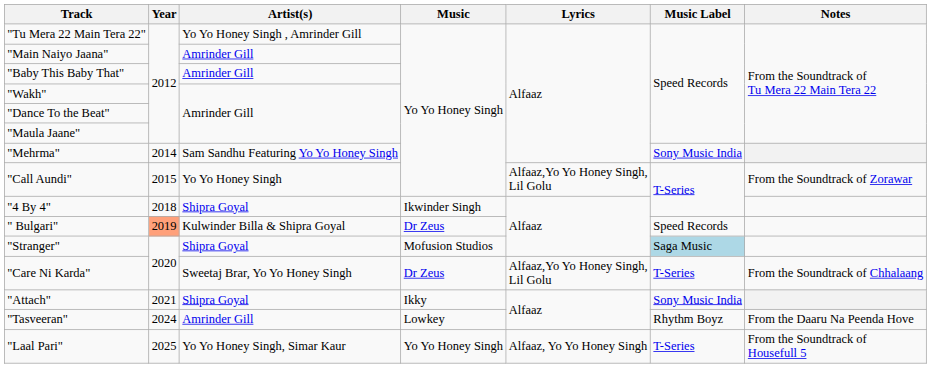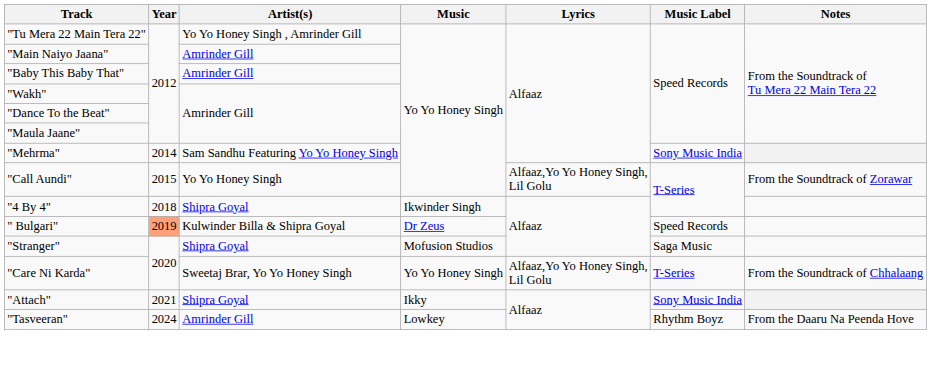 <table class="wikitable">
 <tr>
 <th>Track</th>
 <th>Year</th>
 <th>Artist(s)</th>
 <th>Music</th>
 <th>Lyrics</th>
 <th>Music Label</th>
 <th>Notes</th>
 </tr>
 <tr>
 <td>"Tu Mera 22 Main Tera 22"</td>
 <td rowspan="6">2012</td>
 <td>Yo Yo Honey Singh , Amrinder Gill</td>
 <td rowspan="8">Yo Yo Honey Singh</td>
 <td rowspan="7">Alfaaz</td>
 <td rowspan="6">Speed Records</td>
 <td rowspan="6">From the Soundtrack of<br><a href='#'>Tu Mera 22 Main Tera 22</a></td>
 </tr>
 <tr>
 <td>"Main Naiyo Jaana"</td>
 <td><a href='#'>Amrinder Gill</a></td>
 </tr>
 <tr>
 <td>"Baby This Baby That"</td>
 <td><a href='#'>Amrinder Gill</a></td>
 </tr>
 <tr>
 <td>"Wakh"</td>
 <td rowspan="3">Amrinder Gill</td>
 </tr>
 <tr>
 <td>"Dance To the Beat"</td>
 </tr>
 <tr>
 <td>"Maula Jaane"</td>
 </tr>
 <tr>
 <td>"Mehrma"</td>
 <td>2014</td>
 <td>Sam Sandhu Featuring <a href='#'>Yo Yo Honey Singh</a></td>
 <td><a href='#'>Sony Music India</a></td>
 <th></th>
 </tr>
 <tr>
 <td>"Call Aundi"</td>
 <td>2015</td>
 <td>Yo Yo Honey Singh</td>
 <td>Alfaaz,Yo Yo Honey Singh,<br>Lil Golu</td>
 <td rowspan="2"><a href='#'>T-Series</a></td>
 <td>From the Soundtrack of <a href='#'>Zorawar</a></td>
 </tr>
 <tr>
 <td>"4 By 4"</td>
 <td>2018</td>
 <td><a href='#'>Shipra Goyal</a></td>
 <td>Ikwinder Singh</td>
 <td rowspan="3">Alfaaz</td>
 <td></td>
 </tr>
 <tr>
 <td>" Bulgari"</td>
 <td style="background: lightsalmon;">2019</td>
 <td>Kulwinder Billa & Shipra Goyal</td>
 <td><a href='#'>Dr Zeus</a></td>
 <td>Speed Records</td>
 <td></td>
 </tr>
 <tr>
 <td>"Stranger"</td>
 <td rowspan="2">2020</td>
 <td><a href='#'>Shipra Goyal</a></td>
 <td>Mofusion Studios</td>
-<td style="background: lightblue;">Saga Music</td>
+<td>Saga Music</td>
 <td></td>
 </tr>
 <tr>
 <td>"Care Ni Karda"</td>
 <td>Sweetaj Brar, Yo Yo Honey Singh</td>
-<td><a href='#'>Dr Zeus</a></td>
+<td>Yo Yo Honey Singh</td>
 <td>Alfaaz,Yo Yo Honey Singh,<br>Lil Golu</td>
 <td><a href='#'>T-Series</a></td>
 <td>From the Soundtrack of <a href='#'>Chhalaang</a></td>
 </tr>
 <tr>
 <td>"Attach"</td>
 <td>2021</td>
 <td><a href='#'>Shipra Goyal</a></td>
 <td>Ikky</td>
 <td rowspan="2">Alfaaz</td>
 <td><a href='#'>Sony Music India</a></td>
 <th></th>
 </tr>
 <tr>
 <td>"Tasveeran"</td>
 <td>2024</td>
 <td><a href='#'>Amrinder Gill</a></td>
 <td>Lowkey</td>
 <td>Rhythm Boyz</td>
 <td>From the Daaru Na Peenda Hove</td>
 </tr>
-<tr>
-<td>"Laal Pari"</td>
-<td>2025</td>
-<td>Yo Yo Honey Singh, Simar Kaur</td>
-<td>Yo Yo Honey Singh</td>
-<td>Alfaaz, Yo Yo Honey Singh</td>
-<td><a href='#'>T-Series</a></td>
-<td>From the Soundtrack of<br><a href='#'>Housefull 5</a></td>
-</tr>
 </table>
